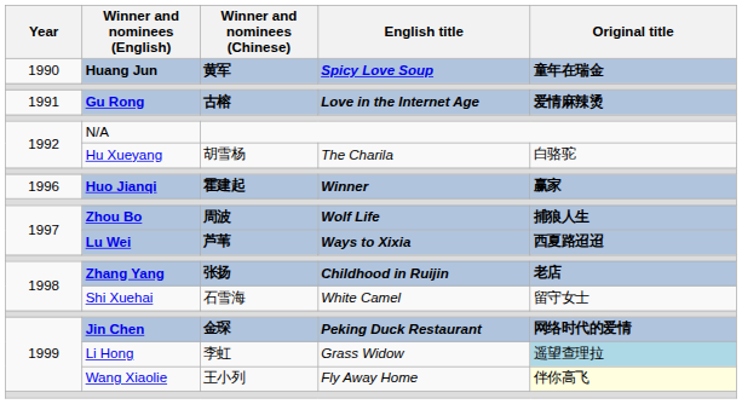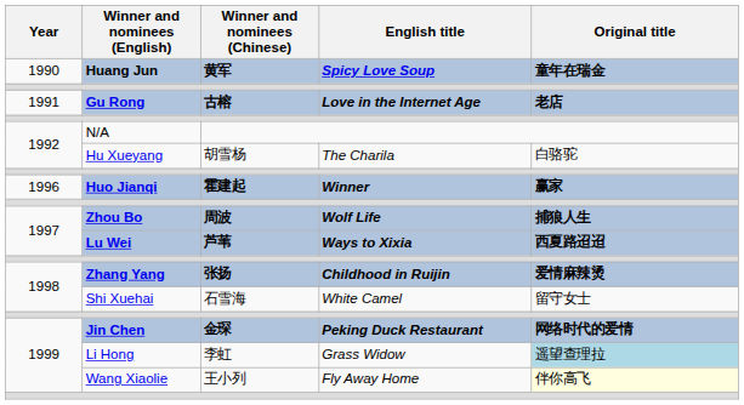 <table class="wikitable" width="95%" cellpadding="5">
 <tr>
 <th width="100"><strong>Year</strong></th>
 <th width="150"><strong>Winner and nominees<br>(English)</strong></th>
 <th width="150"><strong>Winner and nominees<br>(Chinese)</strong></th>
 <th width="300"><strong>English title</strong></th>
 <th width="300"><strong>Original title</strong></th>
 </tr>
 <tr>
 <td rowspan="1" style="text-align:center;">1990</td>
 <td style="background:#B0C4DE;"><strong>Huang Jun</strong></td>
 <td style="background:#B0C4DE;"><strong>黄军</strong></td>
 <td style="background:#B0C4DE;"><strong><em><a href='#'>Spicy Love Soup</a></em></strong></td>
 <td style="background:#B0C4DE;"><strong>童年在瑞金</strong></td>
 </tr>
 <tr bgcolor=#DDDDDD>
 <td colspan=5></td>
 </tr>
 <tr>
 <td rowspan="1" style="text-align:center;">1991</td>
 <td style="background:#B0C4DE;"><strong><a href='#'>Gu Rong</a> </strong></td>
 <td style="background:#B0C4DE;"><strong>古榕</strong></td>
 <td style="background:#B0C4DE;"><strong><em>Love in the Internet Age</em></strong></td>
-<td style="background:#B0C4DE;"><strong>爱情麻辣烫</strong></td>
+<td style="background:#B0C4DE;"><strong>老店</strong></td>
 </tr>
 <tr bgcolor=#DDDDDD>
 <td colspan=5></td>
 </tr>
 <tr>
 <td rowspan="2" style="text-align:center;">1992</td>
 <td>N/A</td>
 </tr>
 <tr>
 <td><a href='#'>Hu Xueyang</a></td>
 <td>胡雪杨</td>
 <td><em>The Charila</em></td>
 <td>白骆驼</td>
 </tr>
 <tr bgcolor=#DDDDDD>
 <td colspan=5></td>
 </tr>
 <tr>
 <td rowspan="1" style="text-align:center;">1996</td>
 <td style="background:#B0C4DE;"><strong><a href='#'>Huo Jianqi</a></strong></td>
 <td style="background:#B0C4DE;"><strong>霍建起</strong></td>
 <td style="background:#B0C4DE;"><strong><em>Winner</em></strong></td>
 <td style="background:#B0C4DE;"><strong>赢家</strong></td>
 </tr>
 <tr bgcolor=#DDDDDD>
 <td colspan=5></td>
 </tr>
 <tr>
 <td rowspan="2" style="text-align:center;">1997</td>
 <td style="background:#B0C4DE;"><strong><a href='#'>Zhou Bo</a></strong></td>
 <td style="background:#B0C4DE;"><strong>周波</strong></td>
 <td style="background:#B0C4DE;"><strong><em>Wolf Life</em></strong></td>
 <td style="background:#B0C4DE;"><strong>捕狼人生</strong></td>
 </tr>
 <tr>
 <td style="background:#B0C4DE;"><strong><a href='#'>Lu Wei</a></strong></td>
 <td style="background:#B0C4DE;"><strong>芦苇</strong></td>
 <td style="background:#B0C4DE;"><strong><em>Ways to Xixia</em></strong></td>
 <td style="background:#B0C4DE;"><strong>西夏路迢迢</strong></td>
 </tr>
 <tr bgcolor=#DDDDDD>
 <td colspan=5></td>
 </tr>
 <tr>
 <td rowspan="2" style="text-align:center;">1998</td>
 <td style="background:#B0C4DE;"><strong><a href='#'>Zhang Yang</a></strong></td>
 <td style="background:#B0C4DE;"><strong>张扬</strong></td>
 <td style="background:#B0C4DE;"><strong><em>Childhood in Ruijin</em></strong></td>
-<td style="background:#B0C4DE;"><strong>老店</strong></td>
+<td style="background:#B0C4DE;"><strong>爱情麻辣烫</strong></td>
 </tr>
 <tr>
 <td><a href='#'>Shi Xuehai</a></td>
 <td>石雪海</td>
 <td><em>White Camel</em></td>
 <td>留守女士</td>
 </tr>
 <tr bgcolor=#DDDDDD>
 <td colspan=5></td>
 </tr>
 <tr>
 <td rowspan="3" style="text-align:center;">1999</td>
 <td style="background:#B0C4DE;"><strong><a href='#'>Jin Chen</a></strong></td>
 <td style="background:#B0C4DE;"><strong>金琛</strong></td>
 <td style="background:#B0C4DE;"><strong><em>Peking Duck Restaurant</em></strong></td>
 <td style="background:#B0C4DE;"><strong>网络时代的爱情</strong></td>
 </tr>
 <tr>
 <td><a href='#'>Li Hong</a></td>
 <td>李虹</td>
 <td><em>Grass Widow</em></td>
 <td style="background: lightblue;">遥望查理拉</td>
 </tr>
 <tr>
 <td><a href='#'>Wang Xiaolie</a></td>
 <td>王小列</td>
 <td><em>Fly Away Home</em></td>
 <td style="background: lightyellow;">伴你高飞</td>
 </tr>
 <tr bgcolor=#DDDDDD>
 <td colspan=5></td>
 </tr>
 </table>
